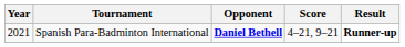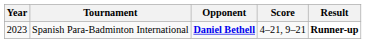 <table class="sortable wikitable" style="font-size: 90%;">
 <tr>
 <th>Year</th>
 <th>Tournament</th>
 <th>Opponent</th>
 <th>Score</th>
 <th>Result</th>
 </tr>
 <tr>
-<td align="center">2021</td>
+<td align="center">2023</td>
 <td align="left">Spanish Para-Badminton International</td>
 <td align="left"><strong> <a href='#'>Daniel Bethell</a></strong></td>
 <td align="left">4–21, 9–21</td>
 <td style="text-align:left; background:white"> <strong>Runner-up</strong></td>
 </tr>
 </table>
